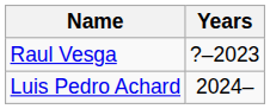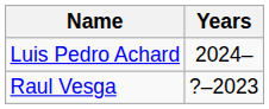 <table class="sortable wikitable" style="text-align: center;">
 <tr>
 <th>Name</th>
 <th>Years</th>
 </tr>
 <tr>
+<td align="left"><a href='#'>Luis Pedro Achard</a></td>
+<td>2024–</td>
+</tr>
+<tr>
 <td align="left"><a href='#'>Raul Vesga</a></td>
 <td>?–2023</td>
 </tr>
-<tr>
-<td align="left"><a href='#'>Luis Pedro Achard</a></td>
-<td>2024–</td>
-</tr>
 </table>
